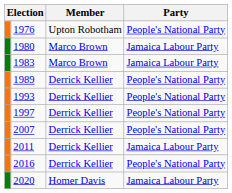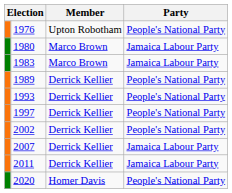 <table class="wikitable">
 <tr>
 <th colspan="2">Election</th>
 <th>Member</th>
 <th>Party</th>
 </tr>
 <tr>
 <td style="background-color: #fb740a"></td>
 <td><a href='#'>1976</a></td>
 <td>Upton Robotham</td>
 <td><a href='#'>People's National Party</a></td>
 </tr>
 <tr>
 <td style="background-color: green"></td>
 <td><a href='#'>1980</a></td>
 <td><a href='#'>Marco Brown</a></td>
 <td><a href='#'>Jamaica Labour Party</a></td>
 </tr>
 <tr>
 <td style="background-color: green"></td>
 <td><a href='#'>1983</a></td>
 <td><a href='#'>Marco Brown</a></td>
 <td><a href='#'>Jamaica Labour Party</a></td>
 </tr>
 <tr>
 <td style="background-color: #fb740a"></td>
 <td><a href='#'>1989</a></td>
 <td><a href='#'>Derrick Kellier</a></td>
 <td><a href='#'>People's National Party</a></td>
 </tr>
 <tr>
 <td style="background-color: #fb740a"></td>
 <td><a href='#'>1993</a></td>
 <td><a href='#'>Derrick Kellier</a></td>
 <td><a href='#'>People's National Party</a></td>
 </tr>
 <tr>
 <td style="background-color: #fb740a"></td>
 <td><a href='#'>1997</a></td>
 <td><a href='#'>Derrick Kellier</a></td>
 <td><a href='#'>People's National Party</a></td>
 </tr>
 <tr>
 <td style="background-color: #fb740a"></td>
+<td><a href='#'>2002</a></td>
+<td><a href='#'>Derrick Kellier</a></td>
+<td><a href='#'>People's National Party</a></td>
+</tr>
+<tr>
+<td style="background-color: #fb740a"></td>
 <td><a href='#'>2007</a></td>
 <td><a href='#'>Derrick Kellier</a></td>
-<td><a href='#'>People's National Party</a></td>
+<td><a href='#'>Jamaica Labour Party</a></td>
 </tr>
 <tr>
 <td style="background-color: #fb740a"></td>
 <td><a href='#'>2011</a></td>
 <td><a href='#'>Derrick Kellier</a></td>
 <td><a href='#'>Jamaica Labour Party</a></td>
 </tr>
 <tr>
-<td style="background-color: #fb740a"></td>
-<td><a href='#'>2016</a></td>
-<td><a href='#'>Derrick Kellier</a></td>
-<td><a href='#'>People's National Party</a></td>
-</tr>
-<tr>
 <td style="background-color: green"></td>
 <td><a href='#'>2020</a></td>
 <td><a href='#'>Homer Davis</a></td>
-<td><a href='#'>Jamaica Labour Party</a></td>
+<td><a href='#'>People's National Party</a></td>
 </tr>
 </table>
